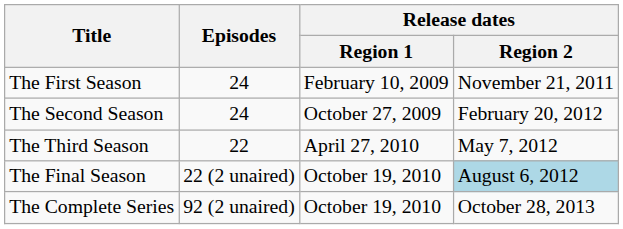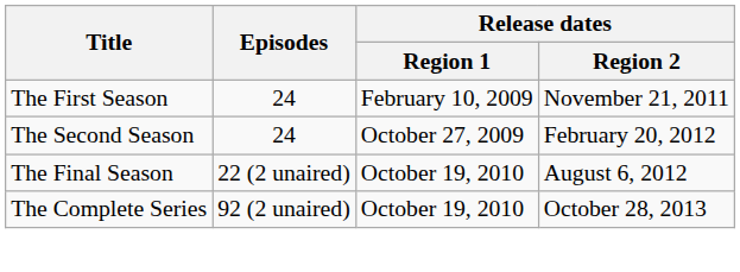 <table class="wikitable">
 <tr>
 <th rowspan="2">Title</th>
 <th rowspan="2">Episodes</th>
 <th colspan="2">Release dates</th>
 </tr>
 <tr>
 <th>Region 1</th>
 <th>Region 2</th>
 </tr>
 <tr>
 <td>The First Season</td>
 <td align="center">24</td>
 <td>February 10, 2009</td>
 <td>November 21, 2011</td>
 </tr>
 <tr>
 <td>The Second Season</td>
 <td align="center">24</td>
 <td>October 27, 2009</td>
 <td>February 20, 2012</td>
 </tr>
 <tr>
-<td>The Third Season</td>
-<td align="center">22</td>
-<td>April 27, 2010</td>
-<td>May 7, 2012</td>
-</tr>
-<tr>
 <td>The Final Season</td>
 <td align="center">22 (2 unaired)</td>
 <td>October 19, 2010</td>
-<td style="background: lightblue;">August 6, 2012</td>
+<td>August 6, 2012</td>
 </tr>
 <tr>
 <td>The Complete Series</td>
 <td align="center">92 (2 unaired)</td>
 <td>October 19, 2010</td>
 <td>October 28, 2013</td>
 </tr>
 </table>
